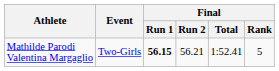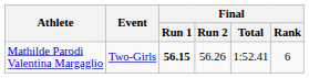 <table class="wikitable">
 <tr>
 <th rowspan="2">Athlete</th>
 <th rowspan="2">Event</th>
 <th colspan="4">Final</th>
 </tr>
 <tr>
 <th>Run 1</th>
 <th>Run 2</th>
 <th>Total</th>
 <th>Rank</th>
 </tr>
 <tr>
 <td><a href='#'>Mathilde Parodi</a><br><a href='#'>Valentina Margaglio</a></td>
 <td><a href='#'>Two-Girls</a></td>
 <td align="center"><strong>56.15</strong></td>
-<td align="center">56.21</td>
+<td align="center">56.26</td>
 <td align="center">1:52.41</td>
-<td align="center">5</td>
+<td align="center">6</td>
 </tr>
 </table>
